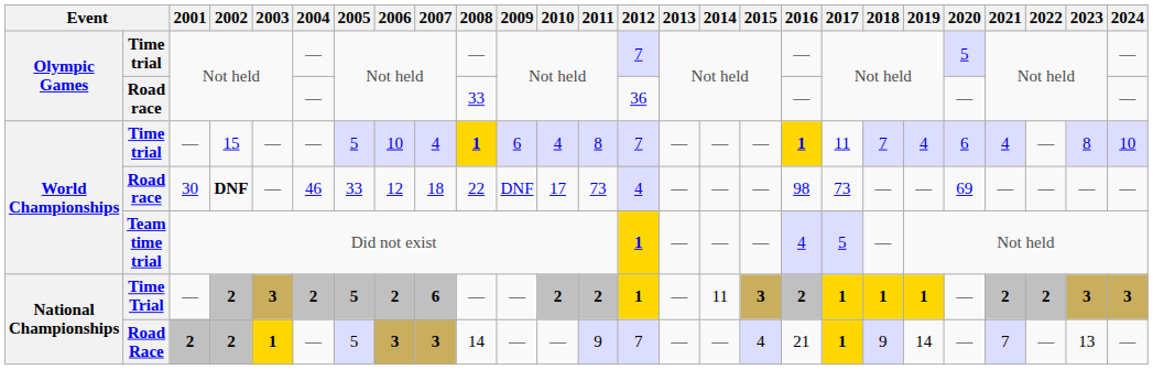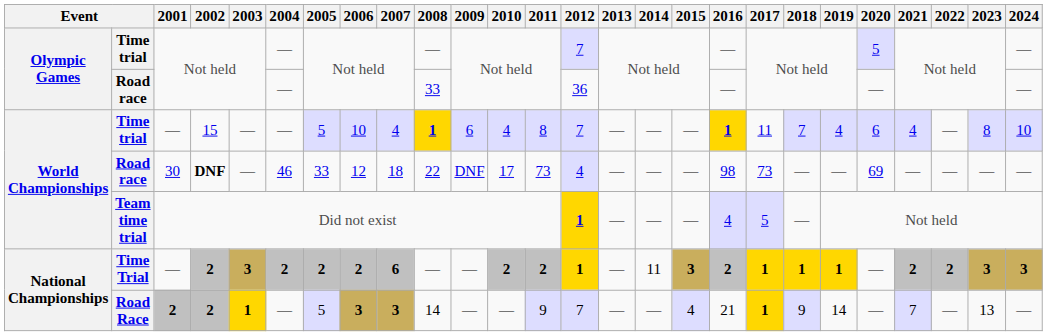 <table class="wikitable plainrowheaders">
 <tr>
 <th scope="col" colspan=2>Event</th>
 <th scope="col">2001</th>
 <th scope="col">2002</th>
 <th scope="col">2003</th>
 <th scope="col">2004</th>
 <th scope="col">2005</th>
 <th scope="col">2006</th>
 <th scope="col">2007</th>
 <th scope="col">2008</th>
 <th scope="col">2009</th>
 <th scope="col">2010</th>
 <th scope="col">2011</th>
 <th scope="col">2012</th>
 <th scope="col">2013</th>
 <th scope="col">2014</th>
 <th scope="col">2015</th>
 <th scope="col">2016</th>
 <th scope="col">2017</th>
 <th scope="col">2018</th>
 <th scope="col">2019</th>
 <th scope="col">2020</th>
 <th scope="col">2021</th>
 <th scope="col">2022</th>
 <th scope="col">2023</th>
 <th scope="col">2024</th>
 </tr>
 <tr style="text-align:center;">
 <th scope="row" rowspan=2> <a href='#'>Olympic Games</a></th>
 <th scope="row">Time trial</th>
 <td style="color:#4d4d4d;" colspan=3 rowspan=2>Not held</td>
 <td>—</td>
 <td style="color:#4d4d4d;" colspan=3 rowspan=2>Not held</td>
 <td>—</td>
 <td style="color:#4d4d4d;" colspan=3 rowspan=2>Not held</td>
 <td style="background:#ddf;"><a href='#'>7</a></td>
 <td style="color:#4d4d4d;" colspan=3 rowspan=2>Not held</td>
 <td>—</td>
 <td style="color:#4d4d4d;" colspan=3 rowspan=2>Not held</td>
 <td style="background:#ddf;"><a href='#'>5</a></td>
 <td style="color:#4d4d4d;" colspan=3 rowspan=2>Not held</td>
 <td>—</td>
 </tr>
 <tr style="text-align:center;">
 <th scope="row">Road race</th>
 <td>—</td>
 <td><a href='#'>33</a></td>
 <td><a href='#'>36</a></td>
 <td>—</td>
 <td>—</td>
 <td>—</td>
 </tr>
 <tr style="text-align:center;">
 <th scope="row" rowspan=3> <a href='#'>World Championships</a></th>
 <th scope="row"><a href='#'>Time trial</a></th>
 <td>—</td>
 <td><a href='#'>15</a></td>
 <td>—</td>
 <td>—</td>
 <td style="background:#ddf;"><a href='#'>5</a></td>
 <td style="background:#ddf;"><a href='#'>10</a></td>
 <td style="background:#ddf;"><a href='#'>4</a></td>
 <th style="background:gold;"><a href='#'>1</a></th>
 <td style="background:#ddf;"><a href='#'>6</a></td>
 <td style="background:#ddf;"><a href='#'>4</a></td>
 <td style="background:#ddf;"><a href='#'>8</a></td>
 <td style="background:#ddf;"><a href='#'>7</a></td>
 <td>—</td>
 <td>—</td>
 <td>—</td>
 <th style="background:gold;"><a href='#'>1</a></th>
 <td><a href='#'>11</a></td>
 <td style="background:#ddf;"><a href='#'>7</a></td>
 <td style="background:#ddf;"><a href='#'>4</a></td>
 <td style="background:#ddf;"><a href='#'>6</a></td>
 <td style="background:#ddf;"><a href='#'>4</a></td>
 <td>—</td>
 <td style="background:#ddf;"><a href='#'>8</a></td>
 <td style="background:#ddf;"><a href='#'>10</a></td>
 </tr>
 <tr style="text-align:center;">
 <th scope="row"><a href='#'>Road race</a></th>
 <td><a href='#'>30</a></td>
 <td><strong>DNF</strong></td>
 <td>—</td>
 <td><a href='#'>46</a></td>
 <td><a href='#'>33</a></td>
 <td><a href='#'>12</a></td>
 <td><a href='#'>18</a></td>
 <td><a href='#'>22</a></td>
 <td><a href='#'>DNF</a></td>
 <td><a href='#'>17</a></td>
 <td><a href='#'>73</a></td>
 <td style="background:#ddf;"><a href='#'>4</a></td>
 <td>—</td>
 <td>—</td>
 <td>—</td>
 <td><a href='#'>98</a></td>
 <td><a href='#'>73</a></td>
 <td>—</td>
 <td>—</td>
 <td><a href='#'>69</a></td>
 <td>—</td>
 <td>—</td>
 <td>—</td>
 <td>—</td>
 </tr>
 <tr style="text-align:center;">
 <th scope="row"><a href='#'>Team time trial</a></th>
 <td style="color:#4d4d4d;" colspan=11>Did not exist</td>
 <th style="background:gold;"><a href='#'>1</a></th>
 <td>—</td>
 <td>—</td>
 <td>—</td>
 <td style="background:#ddf;"><a href='#'>4</a></td>
 <td style="background:#ddf;"><a href='#'>5</a></td>
 <td>—</td>
 <td style="color:#4d4d4d;" colspan=6>Not held</td>
 </tr>
 <tr style="text-align:center;">
 <th scope="row" rowspan=2>  National Championships</th>
 <th scope="row"><a href='#'>Time Trial</a></th>
 <td>—</td>
 <th style="background:silver;">2</th>
 <th style="background:#C9AE5D;">3</th>
 <th style="background:silver;">2</th>
-<th style="background:silver;">5</th>
+<th style="background:silver;">2</th>
 <th style="background:silver;">2</th>
 <th style="background:silver;">6</th>
 <td>—</td>
 <td>—</td>
 <th style="background:silver;">2</th>
 <th style="background:silver;">2</th>
 <th style="background:gold;">1</th>
 <td>—</td>
 <td>11</td>
 <th style="background:#C9AE5D;">3</th>
 <th style="background:silver;">2</th>
 <th style="background:gold;">1</th>
 <th style="background:gold;">1</th>
 <th style="background:gold;">1</th>
 <td>—</td>
 <th style="background:silver;">2</th>
 <th style="background:silver;">2</th>
 <th style="background:#C9AE5D;">3</th>
 <th style="background:#C9AE5D;">3</th>
 </tr>
 <tr style="text-align:center;">
 <th scope="row"><a href='#'>Road Race</a></th>
 <th style="background:silver;">2</th>
 <th style="background:silver;">2</th>
 <th style="background:gold;">1</th>
 <td>—</td>
 <td style="background:#ddf;">5</td>
 <th style="background:#C9AE5D;">3</th>
 <th style="background:#C9AE5D;">3</th>
 <td>14</td>
 <td>—</td>
 <td>—</td>
 <td style="background:#ddf;">9</td>
 <td style="background:#ddf;">7</td>
 <td>—</td>
 <td>—</td>
 <td style="background:#ddf;">4</td>
 <td>21</td>
 <th style="background:gold;">1</th>
 <td style="background:#ddf;">9</td>
 <td>14</td>
 <td>—</td>
 <td style="background:#ddf;">7</td>
 <td>—</td>
 <td>13</td>
 <td>—</td>
 </tr>
 </table>
